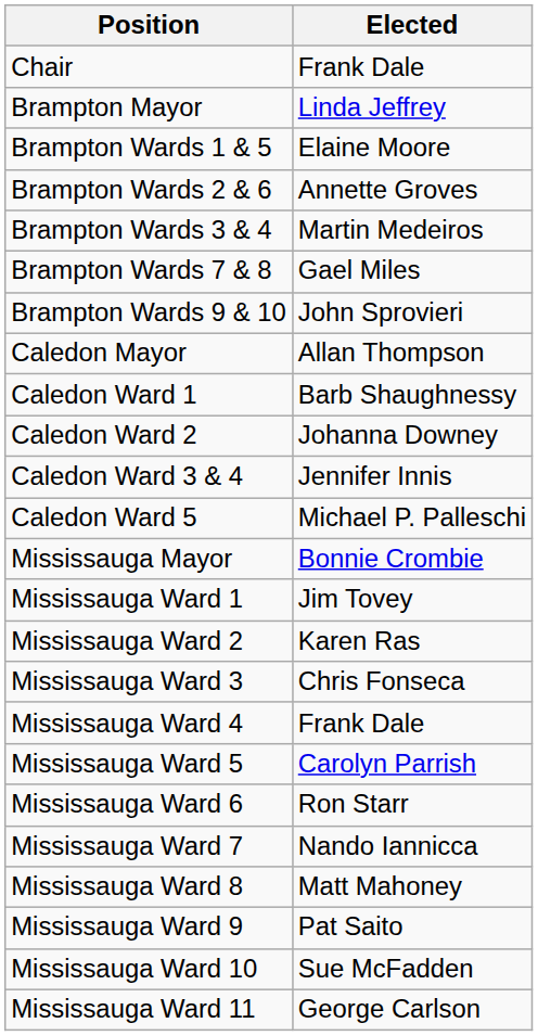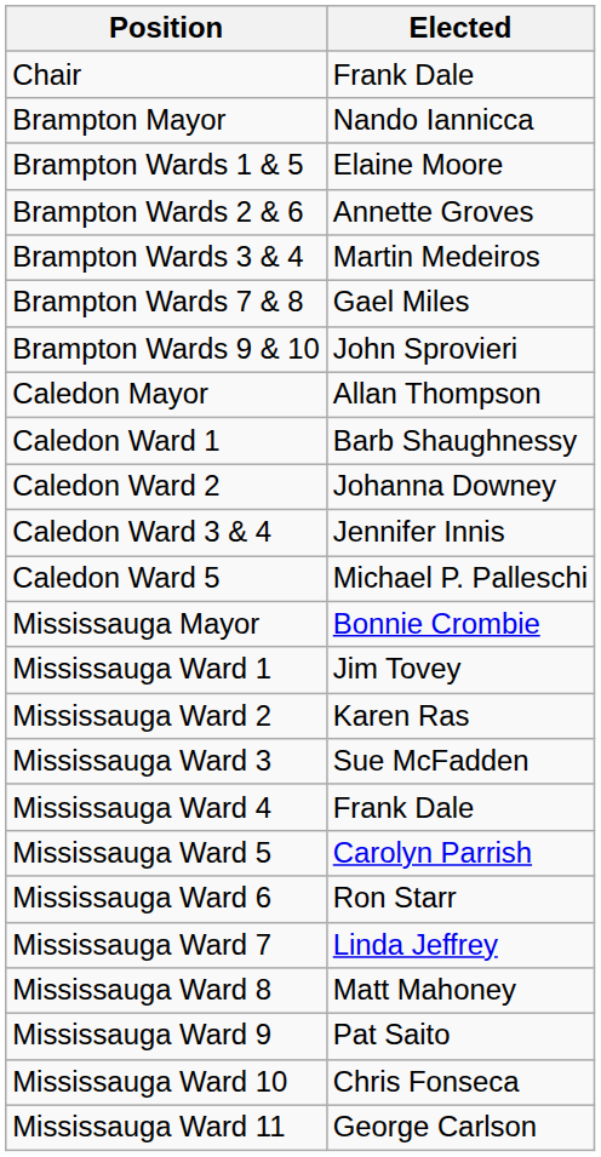 <table class="wikitable">
 <tr>
 <th>Position</th>
 <th>Elected</th>
 </tr>
 <tr>
 <td>Chair</td>
 <td>Frank Dale</td>
 </tr>
 <tr>
 <td>Brampton Mayor</td>
-<td><a href='#'>Linda Jeffrey</a></td>
+<td>Nando Iannicca</td>
 </tr>
 <tr>
 <td>Brampton Wards 1 & 5</td>
 <td>Elaine Moore</td>
 </tr>
 <tr>
 <td>Brampton Wards 2 & 6</td>
 <td>Annette Groves</td>
 </tr>
 <tr>
 <td>Brampton Wards 3 & 4</td>
 <td>Martin Medeiros</td>
 </tr>
 <tr>
 <td>Brampton Wards 7 & 8</td>
 <td>Gael Miles</td>
 </tr>
 <tr>
 <td>Brampton Wards 9 & 10</td>
 <td>John Sprovieri</td>
 </tr>
 <tr>
 <td>Caledon Mayor</td>
 <td>Allan Thompson</td>
 </tr>
 <tr>
 <td>Caledon Ward 1</td>
 <td>Barb Shaughnessy</td>
 </tr>
 <tr>
 <td>Caledon Ward 2</td>
 <td>Johanna Downey</td>
 </tr>
 <tr>
 <td>Caledon Ward 3 & 4</td>
 <td>Jennifer Innis</td>
 </tr>
 <tr>
 <td>Caledon Ward 5</td>
 <td>Michael P. Palleschi</td>
 </tr>
 <tr>
 <td>Mississauga Mayor</td>
 <td><a href='#'>Bonnie Crombie</a></td>
 </tr>
 <tr>
 <td>Mississauga Ward 1</td>
 <td>Jim Tovey</td>
 </tr>
 <tr>
 <td>Mississauga Ward 2</td>
 <td>Karen Ras</td>
 </tr>
 <tr>
 <td>Mississauga Ward 3</td>
-<td>Chris Fonseca</td>
+<td>Sue McFadden</td>
 </tr>
 <tr>
 <td>Mississauga Ward 4</td>
 <td>Frank Dale</td>
 </tr>
 <tr>
 <td>Mississauga Ward 5</td>
 <td><a href='#'>Carolyn Parrish</a></td>
 </tr>
 <tr>
 <td>Mississauga Ward 6</td>
 <td>Ron Starr</td>
 </tr>
 <tr>
 <td>Mississauga Ward 7</td>
-<td>Nando Iannicca</td>
+<td><a href='#'>Linda Jeffrey</a></td>
 </tr>
 <tr>
 <td>Mississauga Ward 8</td>
 <td>Matt Mahoney</td>
 </tr>
 <tr>
 <td>Mississauga Ward 9</td>
 <td>Pat Saito</td>
 </tr>
 <tr>
 <td>Mississauga Ward 10</td>
-<td>Sue McFadden</td>
+<td>Chris Fonseca</td>
 </tr>
 <tr>
 <td>Mississauga Ward 11</td>
 <td>George Carlson</td>
 </tr>
 </table>
